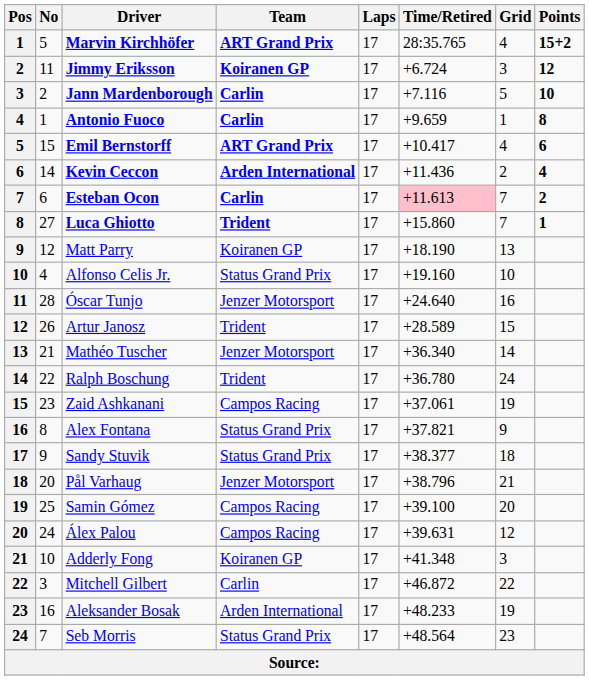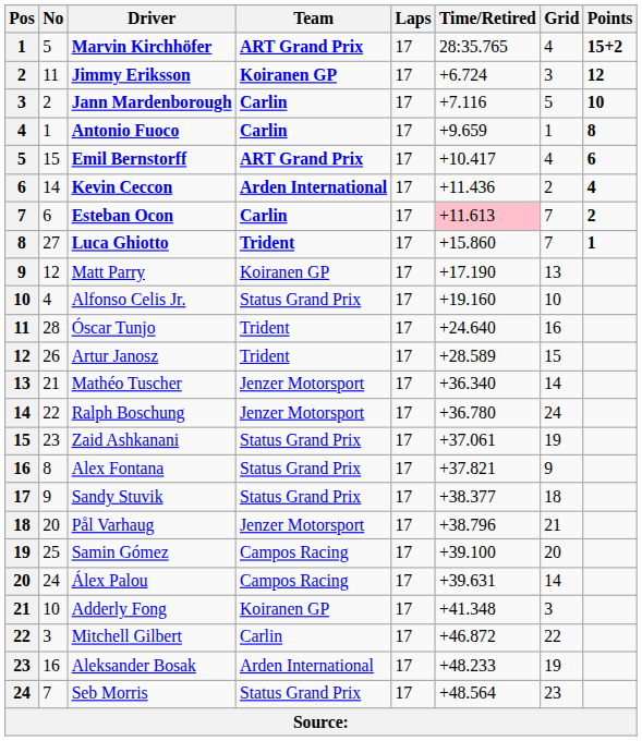 <table class="wikitable" style="font-size:85%">
 <tr>
 <th>Pos</th>
 <th>No</th>
 <th>Driver</th>
 <th>Team</th>
 <th>Laps</th>
 <th>Time/Retired</th>
 <th>Grid</th>
 <th>Points</th>
 </tr>
 <tr>
 <th>1</th>
 <td>5</td>
 <td> <strong><a href='#'>Marvin Kirchhöfer</a></strong></td>
 <td><strong><a href='#'>ART Grand Prix</a></strong></td>
 <td>17</td>
 <td>28:35.765</td>
 <td>4</td>
 <td><strong>15+2</strong></td>
 </tr>
 <tr>
 <th>2</th>
 <td>11</td>
 <td> <strong><a href='#'>Jimmy Eriksson</a></strong></td>
 <td><strong><a href='#'>Koiranen GP</a></strong></td>
 <td>17</td>
 <td>+6.724</td>
 <td>3</td>
 <td><strong>12</strong></td>
 </tr>
 <tr>
 <th>3</th>
 <td>2</td>
 <td> <strong><a href='#'>Jann Mardenborough</a></strong></td>
 <td><strong><a href='#'>Carlin</a></strong></td>
 <td>17</td>
 <td>+7.116</td>
 <td>5</td>
 <td><strong>10</strong></td>
 </tr>
 <tr>
 <th>4</th>
 <td>1</td>
 <td> <strong><a href='#'>Antonio Fuoco</a></strong></td>
 <td><strong><a href='#'>Carlin</a></strong></td>
 <td>17</td>
 <td>+9.659</td>
 <td>1</td>
 <td><strong>8</strong></td>
 </tr>
 <tr>
 <th>5</th>
 <td>15</td>
 <td> <strong><a href='#'>Emil Bernstorff</a></strong></td>
 <td><strong><a href='#'>ART Grand Prix</a></strong></td>
 <td>17</td>
 <td>+10.417</td>
 <td>4</td>
 <td><strong>6</strong></td>
 </tr>
 <tr>
 <th>6</th>
 <td>14</td>
 <td> <strong><a href='#'>Kevin Ceccon</a></strong></td>
 <td><strong><a href='#'>Arden International</a></strong></td>
 <td>17</td>
 <td>+11.436</td>
 <td>2</td>
 <td><strong>4</strong></td>
 </tr>
 <tr>
 <th>7</th>
 <td>6</td>
 <td> <strong><a href='#'>Esteban Ocon</a></strong></td>
 <td><strong><a href='#'>Carlin</a></strong></td>
 <td>17</td>
 <td style="background: pink;">+11.613</td>
 <td>7</td>
 <td><strong>2</strong></td>
 </tr>
 <tr>
 <th>8</th>
 <td>27</td>
 <td> <strong><a href='#'>Luca Ghiotto</a></strong></td>
 <td><strong><a href='#'>Trident</a></strong></td>
 <td>17</td>
 <td>+15.860</td>
 <td>7</td>
 <td><strong>1</strong></td>
 </tr>
 <tr>
 <th>9</th>
 <td>12</td>
 <td> <a href='#'>Matt Parry</a></td>
 <td><a href='#'>Koiranen GP</a></td>
 <td>17</td>
-<td>+18.190</td>
+<td>+17.190</td>
 <td>13</td>
 <td></td>
 </tr>
 <tr>
 <th>10</th>
 <td>4</td>
 <td> <a href='#'>Alfonso Celis Jr.</a></td>
 <td><a href='#'>Status Grand Prix</a></td>
 <td>17</td>
 <td>+19.160</td>
 <td>10</td>
 <td></td>
 </tr>
 <tr>
 <th>11</th>
 <td>28</td>
 <td> <a href='#'>Óscar Tunjo</a></td>
-<td><a href='#'>Jenzer Motorsport</a></td>
+<td><a href='#'>Trident</a></td>
 <td>17</td>
 <td>+24.640</td>
 <td>16</td>
 <td></td>
 </tr>
 <tr>
 <th>12</th>
 <td>26</td>
 <td> <a href='#'>Artur Janosz</a></td>
 <td><a href='#'>Trident</a></td>
 <td>17</td>
 <td>+28.589</td>
 <td>15</td>
 <td></td>
 </tr>
 <tr>
 <th>13</th>
 <td>21</td>
 <td> <a href='#'>Mathéo Tuscher</a></td>
 <td><a href='#'>Jenzer Motorsport</a></td>
 <td>17</td>
 <td>+36.340</td>
 <td>14</td>
 <td></td>
 </tr>
 <tr>
 <th>14</th>
 <td>22</td>
 <td> <a href='#'>Ralph Boschung</a></td>
-<td><a href='#'>Trident</a></td>
+<td><a href='#'>Jenzer Motorsport</a></td>
 <td>17</td>
 <td>+36.780</td>
 <td>24</td>
 <td></td>
 </tr>
 <tr>
 <th>15</th>
 <td>23</td>
 <td> <a href='#'>Zaid Ashkanani</a></td>
-<td><a href='#'>Campos Racing</a></td>
+<td><a href='#'>Status Grand Prix</a></td>
 <td>17</td>
 <td>+37.061</td>
 <td>19</td>
 <td></td>
 </tr>
 <tr>
 <th>16</th>
 <td>8</td>
 <td> <a href='#'>Alex Fontana</a></td>
 <td><a href='#'>Status Grand Prix</a></td>
 <td>17</td>
 <td>+37.821</td>
 <td>9</td>
 <td></td>
 </tr>
 <tr>
 <th>17</th>
 <td>9</td>
 <td> <a href='#'>Sandy Stuvik</a></td>
 <td><a href='#'>Status Grand Prix</a></td>
 <td>17</td>
 <td>+38.377</td>
 <td>18</td>
 <td></td>
 </tr>
 <tr>
 <th>18</th>
 <td>20</td>
 <td> <a href='#'>Pål Varhaug</a></td>
 <td><a href='#'>Jenzer Motorsport</a></td>
 <td>17</td>
 <td>+38.796</td>
 <td>21</td>
 <td></td>
 </tr>
 <tr>
 <th>19</th>
 <td>25</td>
 <td> <a href='#'>Samin Gómez</a></td>
 <td><a href='#'>Campos Racing</a></td>
 <td>17</td>
 <td>+39.100</td>
 <td>20</td>
 <td></td>
 </tr>
 <tr>
 <th>20</th>
 <td>24</td>
 <td> <a href='#'>Álex Palou</a></td>
 <td><a href='#'>Campos Racing</a></td>
 <td>17</td>
 <td>+39.631</td>
-<td>12</td>
+<td>14</td>
 <td></td>
 </tr>
 <tr>
 <th>21</th>
 <td>10</td>
 <td> <a href='#'>Adderly Fong</a></td>
 <td><a href='#'>Koiranen GP</a></td>
 <td>17</td>
 <td>+41.348</td>
 <td>3</td>
 <td></td>
 </tr>
 <tr>
 <th>22</th>
 <td>3</td>
 <td> <a href='#'>Mitchell Gilbert</a></td>
 <td><a href='#'>Carlin</a></td>
 <td>17</td>
 <td>+46.872</td>
 <td>22</td>
 <td></td>
 </tr>
 <tr>
 <th>23</th>
 <td>16</td>
 <td> <a href='#'>Aleksander Bosak</a></td>
 <td><a href='#'>Arden International</a></td>
 <td>17</td>
 <td>+48.233</td>
 <td>19</td>
 <td></td>
 </tr>
 <tr>
 <th>24</th>
 <td>7</td>
 <td> <a href='#'>Seb Morris</a></td>
 <td><a href='#'>Status Grand Prix</a></td>
 <td>17</td>
 <td>+48.564</td>
 <td>23</td>
 <td></td>
 </tr>
 <tr>
 <th colspan="8">Source:</th>
 </tr>
 </table>
